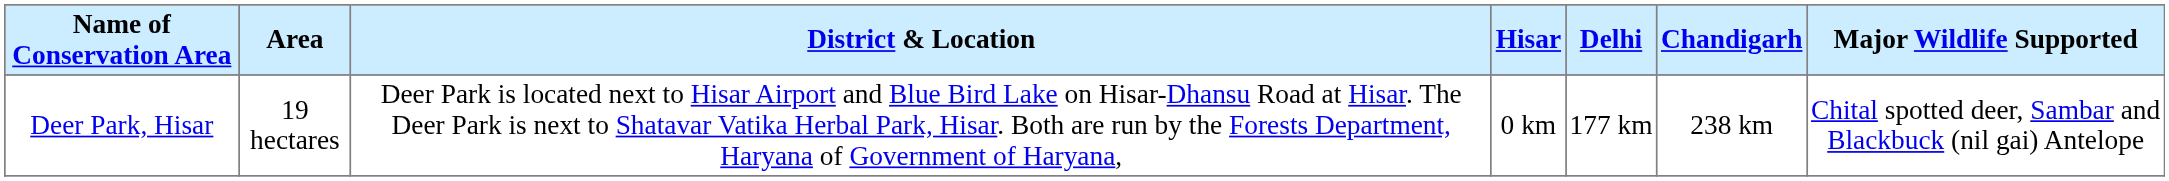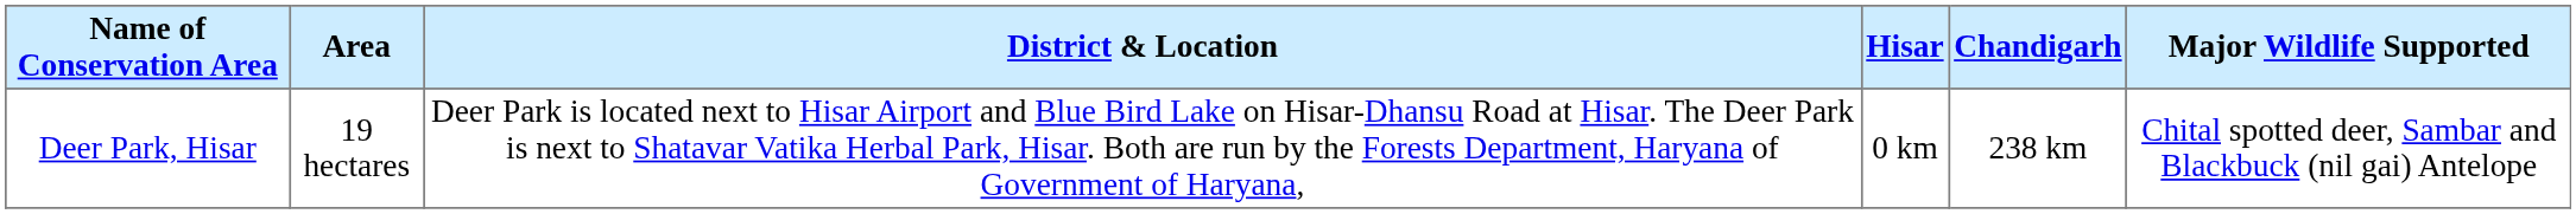 <table align="left" cellSpacing="2" cellPadding="2" style="BORDER-COLLAPSE: collapse; text-align:center;" border="1">
 <tr bgcolor="#CCECFF">
 <td><strong>Name of <a href='#'>Conservation Area</a></strong></td>
 <td><strong>Area</strong></td>
 <td><strong><a href='#'>District</a> & Location</strong></td>
 <td><strong><a href='#'>Hisar</a></strong></td>
-<td><strong><a href='#'>Delhi</a></strong></td>
 <td><strong><a href='#'>Chandigarh</a></strong></td>
 <td><strong>Major <a href='#'>Wildlife</a> Supported</strong></td>
 </tr>
 <tr>
 <td><a href='#'>Deer Park, Hisar</a></td>
 <td>19 hectares</td>
 <td>Deer Park is located next to <a href='#'>Hisar Airport</a> and <a href='#'>Blue Bird Lake</a> on Hisar-<a href='#'>Dhansu</a> Road at <a href='#'>Hisar</a>. The Deer Park is next to <a href='#'>Shatavar Vatika Herbal Park, Hisar</a>. Both are run by the <a href='#'>Forests Department, Haryana</a> of <a href='#'>Government of Haryana</a>, </td>
 <td>0 km</td>
-<td>177 km</td>
 <td>238 km</td>
 <td><a href='#'>Chital</a> spotted deer, <a href='#'>Sambar</a> and <a href='#'>Blackbuck</a> (nil gai) Antelope</td>
 </tr>
 </table>
